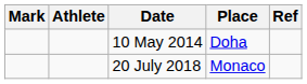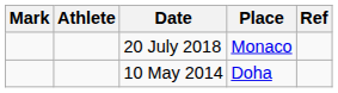 <table class="wikitable">
 <tr>
 <th>Mark</th>
 <th>Athlete</th>
 <th>Date</th>
 <th>Place</th>
 <th>Ref</th>
 </tr>
 <tr>
 <td></td>
 <td></td>
-<td>10 May 2014</td>
-<td><a href='#'>Doha</a></td>
+<td>20 July 2018</td>
+<td><a href='#'>Monaco</a></td>
 <td></td>
 </tr>
 <tr>
 <td></td>
 <td></td>
-<td>20 July 2018</td>
-<td><a href='#'>Monaco</a></td>
+<td>10 May 2014</td>
+<td><a href='#'>Doha</a></td>
 <td></td>
 </tr>
 </table>
